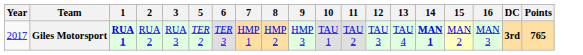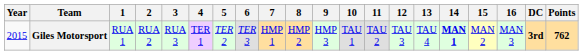 <table class="wikitable" style="text-align:center; font-size:85%">
 <tr>
 <th>Year</th>
 <th>Team</th>
 <th>1</th>
 <th>2</th>
 <th>3</th>
+<th>4</th>
 <th>5</th>
 <th>6</th>
 <th>7</th>
 <th>8</th>
 <th>9</th>
 <th>10</th>
 <th>11</th>
 <th>12</th>
 <th>13</th>
 <th>14</th>
 <th>15</th>
 <th>16</th>
 <th>DC</th>
 <th>Points</th>
 </tr>
 <tr>
-<td><a href='#'>2017</a></td>
+<td><a href='#'>2015</a></td>
 <th nowrap>Giles Motorsport</th>
-<td style="background:#DFFFDF;"><strong><a href='#'>RUA<br>1</a><br></strong></td>
+<td style="background:#DFFFDF;"><a href='#'>RUA<br>1</a><br></td>
 <td style="background:#DFFFDF;"><a href='#'>RUA<br>2</a><br></td>
 <td style="background:#DFFFDF;"><a href='#'>RUA<br>3</a><br></td>
+<td style="background:#EFCFFF;"><a href='#'>TER<br>1</a><br></td>
 <td style="background:#DFFFDF;"><em><a href='#'>TER<br>2</a></em><br></td>
 <td style="background:#DFDFDF;"><em><a href='#'>TER<br>3</a></em><br></td>
 <td style="background:#FFDF9F;"><a href='#'>HMP<br>1</a><br></td>
 <td style="background:#FFDF9F;"><a href='#'>HMP<br>2</a><br></td>
 <td style="background:#DFFFDF;"><a href='#'>HMP<br>3</a><br></td>
 <td style="background:#DFDFDF;"><a href='#'>TAU<br>1</a><br></td>
 <td style="background:#DFDFDF;"><a href='#'>TAU<br>2</a><br></td>
 <td style="background:#DFFFDF;"><a href='#'>TAU<br>3</a><br></td>
 <td style="background:#DFFFDF;"><a href='#'>TAU<br>4</a><br></td>
 <td style="background:#DFFFDF;"><strong><a href='#'>MAN<br>1</a><br></strong></td>
 <td style="background:#FFFFBF;"><a href='#'>MAN<br>2</a><br></td>
 <td style="background:#DFFFDF;"><a href='#'>MAN<br>3</a><br></td>
 <th style="background:#FFDF9F;">3rd</th>
-<th style="background:#FFDF9F;">765</th>
+<th style="background:#FFDF9F;">762</th>
 </tr>
 </table>
